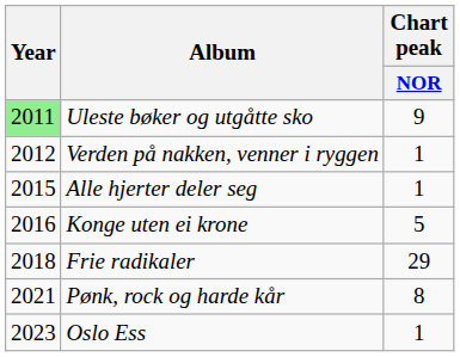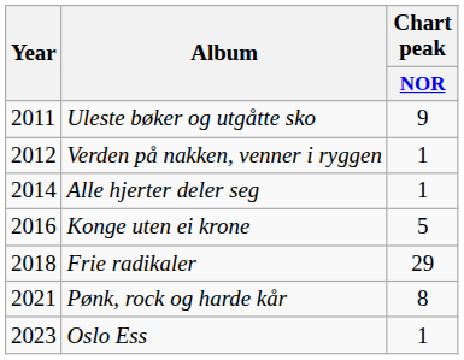 <table class="wikitable">
 <tr>
 <th scope="col" rowspan="2">Year</th>
 <th scope="col" rowspan="2">Album</th>
 <th scope="col" colspan="1">Chart peak</th>
 </tr>
 <tr>
 <th scope="col" style="width:3em; font-size:90%"><a href='#'>NOR</a><br></th>
 </tr>
 <tr>
-<td style="background: lightgreen;">2011</td>
+<td>2011</td>
 <td><em>Uleste bøker og utgåtte sko</em></td>
 <td align="center">9</td>
 </tr>
 <tr>
 <td>2012</td>
 <td><em>Verden på nakken, venner i ryggen</em></td>
 <td align="center">1</td>
 </tr>
 <tr>
-<td>2015</td>
+<td>2014</td>
 <td><em>Alle hjerter deler seg</em></td>
 <td align="center">1</td>
 </tr>
 <tr>
 <td>2016</td>
 <td><em>Konge uten ei krone</em></td>
 <td align="center">5</td>
 </tr>
 <tr>
 <td>2018</td>
 <td><em>Frie radikaler</em></td>
 <td align="center">29<br></td>
 </tr>
 <tr>
 <td>2021</td>
 <td><em>Pønk, rock og harde kår</em></td>
 <td align="center">8</td>
 </tr>
 <tr>
 <td>2023</td>
 <td><em>Oslo Ess</em></td>
 <td align="center">1<br></td>
 </tr>
 </table>
